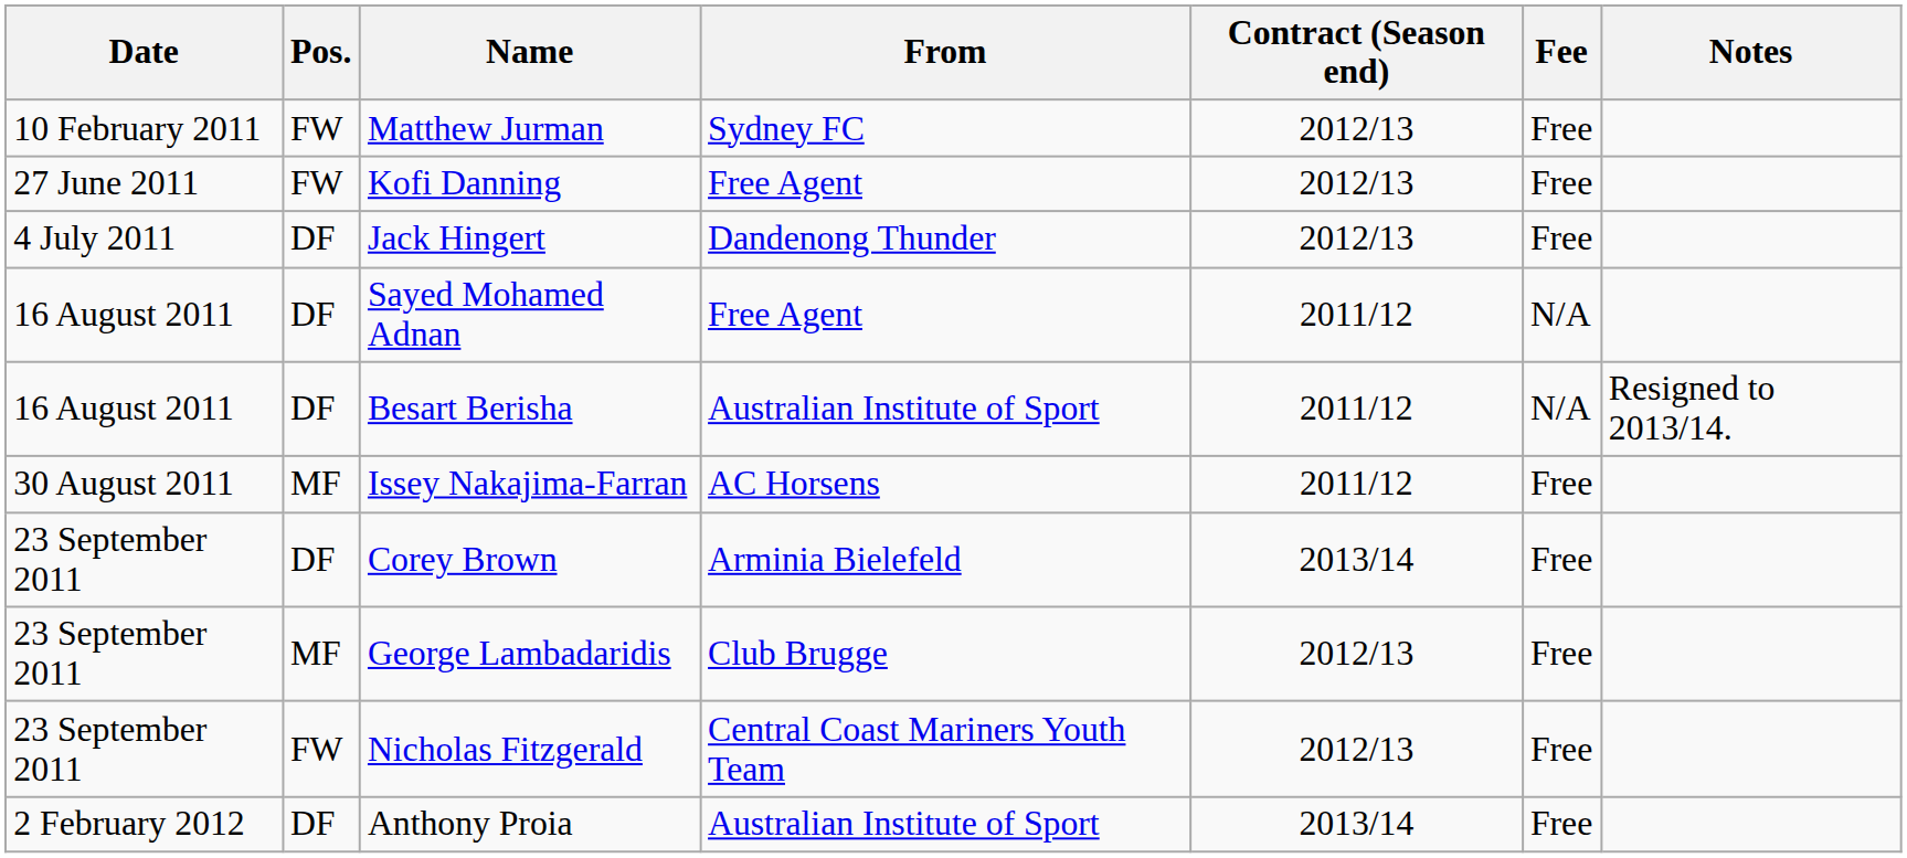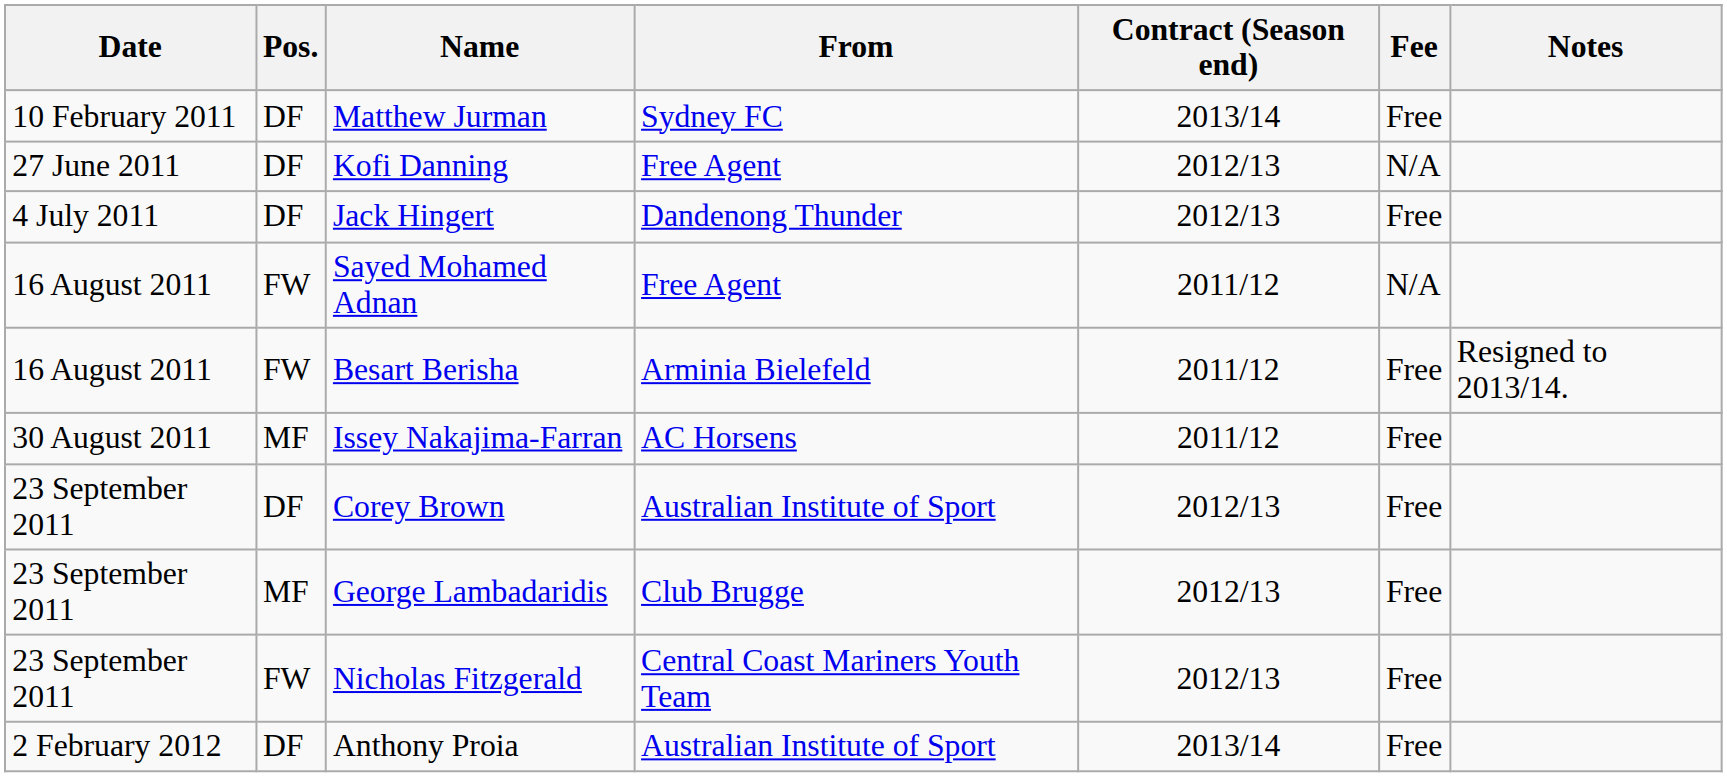 <table class="wikitable">
 <tr>
 <th>Date</th>
 <th>Pos.</th>
 <th>Name</th>
 <th>From</th>
 <th>Contract (Season end)</th>
 <th>Fee</th>
 <th>Notes</th>
 </tr>
 <tr>
 <td>10 February 2011</td>
-<td>FW</td>
+<td>DF</td>
 <td> <a href='#'>Matthew Jurman</a></td>
 <td> <a href='#'>Sydney FC</a></td>
-<td align="center">2012/13</td>
+<td align="center">2013/14</td>
 <td>Free</td>
 <td></td>
 </tr>
 <tr>
 <td>27 June 2011</td>
-<td>FW</td>
+<td>DF</td>
 <td> <a href='#'>Kofi Danning</a></td>
 <td><a href='#'>Free Agent</a></td>
 <td align="center">2012/13</td>
-<td>Free</td>
+<td>N/A</td>
 <td></td>
 </tr>
 <tr>
 <td>4 July 2011</td>
 <td>DF</td>
 <td> <a href='#'>Jack Hingert</a></td>
 <td> <a href='#'>Dandenong Thunder</a></td>
 <td align="center">2012/13</td>
 <td>Free</td>
 <td></td>
 </tr>
 <tr>
 <td>16 August 2011</td>
-<td>DF</td>
+<td>FW</td>
 <td> <a href='#'>Sayed Mohamed Adnan</a></td>
 <td><a href='#'>Free Agent</a></td>
 <td align="center">2011/12</td>
 <td>N/A</td>
 <td></td>
 </tr>
 <tr>
 <td>16 August 2011</td>
-<td>DF</td>
+<td>FW</td>
 <td> <a href='#'>Besart Berisha</a></td>
-<td> <a href='#'>Australian Institute of Sport</a></td>
+<td> <a href='#'>Arminia Bielefeld</a></td>
 <td align="center">2011/12</td>
-<td>N/A</td>
+<td>Free</td>
 <td>Resigned to 2013/14.</td>
 </tr>
 <tr>
 <td>30 August 2011</td>
 <td>MF</td>
 <td> <a href='#'>Issey Nakajima-Farran</a></td>
 <td> <a href='#'>AC Horsens</a></td>
 <td align="center">2011/12</td>
 <td>Free</td>
 <td></td>
 </tr>
 <tr>
 <td>23 September 2011</td>
 <td>DF</td>
 <td> <a href='#'>Corey Brown</a></td>
-<td> <a href='#'>Arminia Bielefeld</a></td>
-<td align="center">2013/14</td>
+<td> <a href='#'>Australian Institute of Sport</a></td>
+<td align="center">2012/13</td>
 <td>Free</td>
 <td></td>
 </tr>
 <tr>
 <td>23 September 2011</td>
 <td>MF</td>
 <td> <a href='#'>George Lambadaridis</a></td>
 <td> <a href='#'>Club Brugge</a></td>
 <td align="center">2012/13</td>
 <td>Free</td>
 <td></td>
 </tr>
 <tr>
 <td>23 September 2011</td>
 <td>FW</td>
 <td> <a href='#'>Nicholas Fitzgerald</a></td>
 <td> <a href='#'>Central Coast Mariners Youth Team</a></td>
 <td align="center">2012/13</td>
 <td>Free</td>
 <td></td>
 </tr>
 <tr>
 <td>2 February 2012</td>
 <td>DF</td>
 <td> Anthony Proia</td>
 <td> <a href='#'>Australian Institute of Sport</a></td>
 <td align="center">2013/14</td>
 <td>Free</td>
 <td></td>
 </tr>
 </table>
